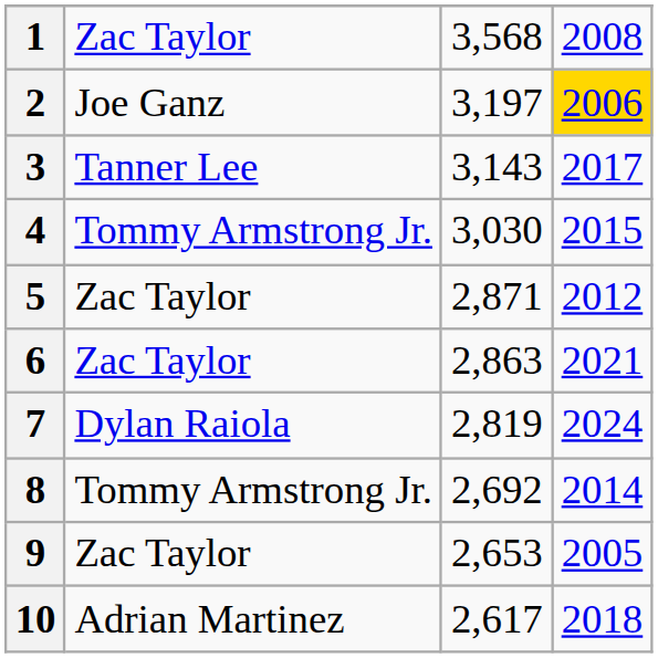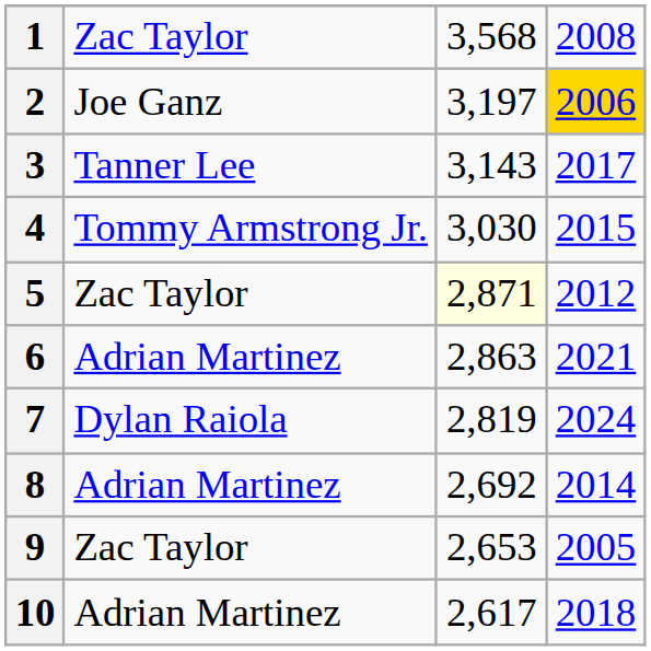 <table class=wikitable>
 <tr>
 </tr>
 <tr>
 <th>1</th>
 <td><a href='#'>Zac Taylor</a></td>
 <td>3,568</td>
 <td><a href='#'>2008</a></td>
 </tr>
 <tr>
 <th>2</th>
 <td>Joe Ganz</td>
 <td>3,197</td>
 <td style="background: gold;"><a href='#'>2006</a></td>
 </tr>
 <tr>
 <th>3</th>
 <td><a href='#'>Tanner Lee</a></td>
 <td>3,143</td>
 <td><a href='#'>2017</a></td>
 </tr>
 <tr>
 <th>4</th>
 <td><a href='#'>Tommy Armstrong Jr.</a></td>
 <td>3,030</td>
 <td><a href='#'>2015</a></td>
 </tr>
 <tr>
 <th>5</th>
 <td>Zac Taylor</td>
-<td>2,871</td>
+<td style="background: lightyellow;">2,871</td>
 <td><a href='#'>2012</a></td>
 </tr>
 <tr>
 <th>6</th>
-<td><a href='#'>Zac Taylor</a></td>
+<td><a href='#'>Adrian Martinez</a></td>
 <td>2,863</td>
 <td><a href='#'>2021</a></td>
 </tr>
 <tr>
 <th>7</th>
 <td><a href='#'>Dylan Raiola</a></td>
 <td>2,819</td>
 <td><a href='#'>2024</a></td>
 </tr>
 <tr>
 <th>8</th>
-<td>Tommy Armstrong Jr.</td>
+<td><a href='#'>Adrian Martinez</a></td>
 <td>2,692</td>
 <td><a href='#'>2014</a></td>
 </tr>
 <tr>
 <th>9</th>
 <td>Zac Taylor</td>
 <td>2,653</td>
 <td><a href='#'>2005</a></td>
 </tr>
 <tr>
 <th>10</th>
 <td>Adrian Martinez</td>
 <td>2,617</td>
 <td><a href='#'>2018</a></td>
 </tr>
 </table>
